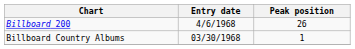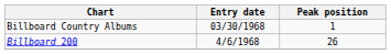 <table border=1 cellspacing=0 cellpadding=2 width="550px" class="wikitable">
 <tr>
 <th>Chart</th>
 <th>Entry date</th>
 <th>Peak position</th>
 </tr>
 <tr>
+<td align="left">Billboard Country Albums</td>
+<td align="center">03/30/1968</td>
+<td align="center">1</td>
+</tr>
+<tr>
 <td align="left"><a href='#'><em>Billboard</em> 200</a></td>
 <td align="center">4/6/1968</td>
 <td align="center">26</td>
 </tr>
 <tr>
-<td align="left">Billboard Country Albums</td>
-<td align="center">03/30/1968</td>
-<td align="center">1</td>
-</tr>
-<tr>
 </tr>
 </table>
